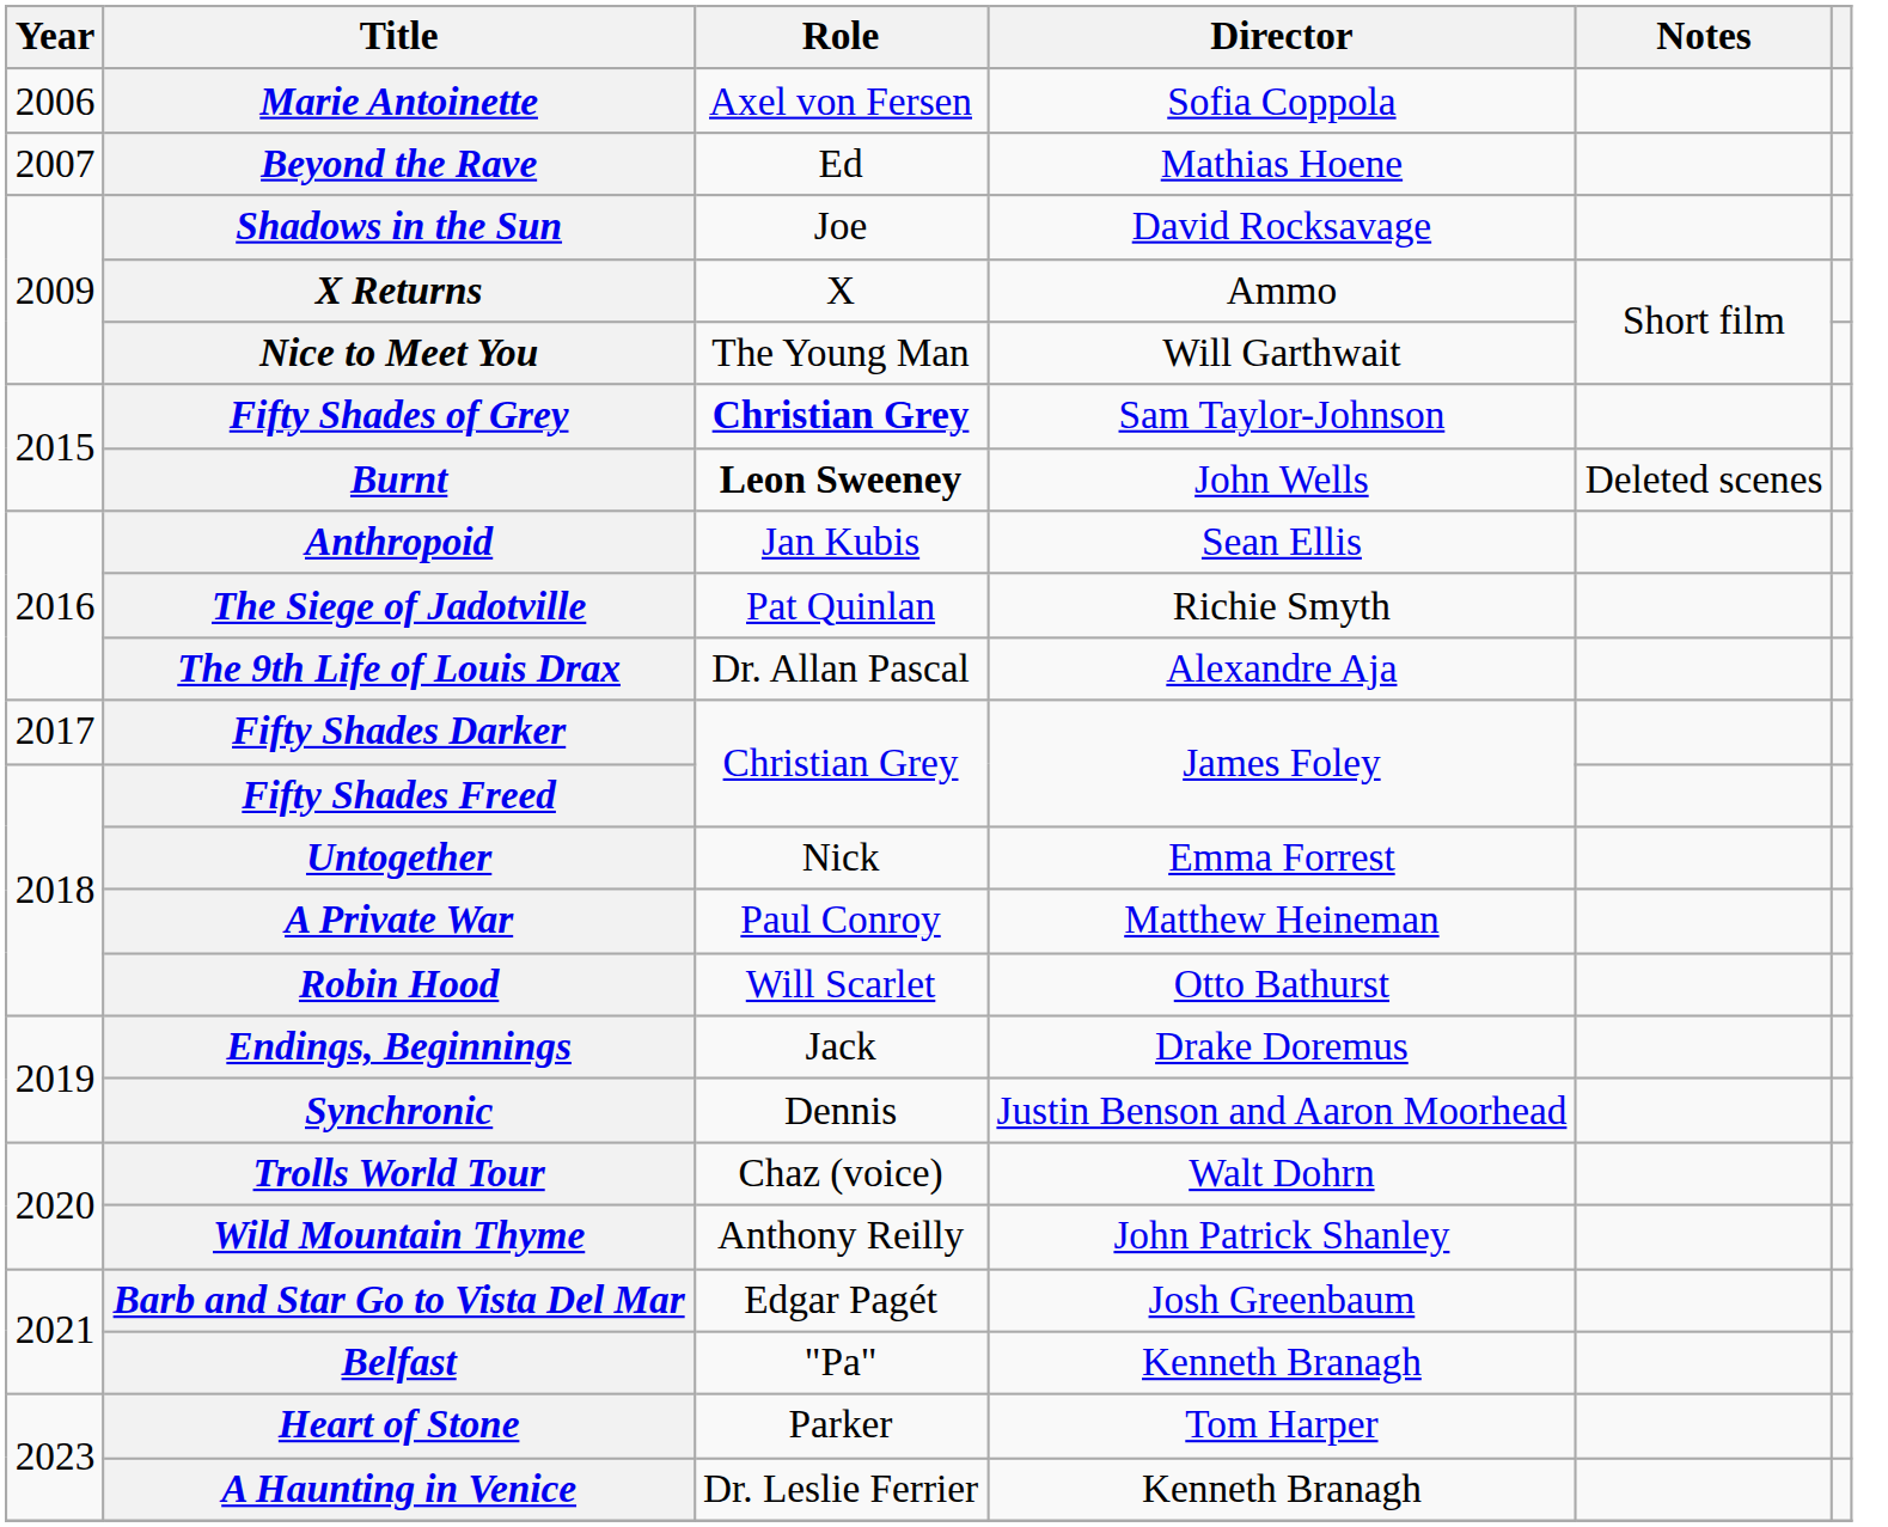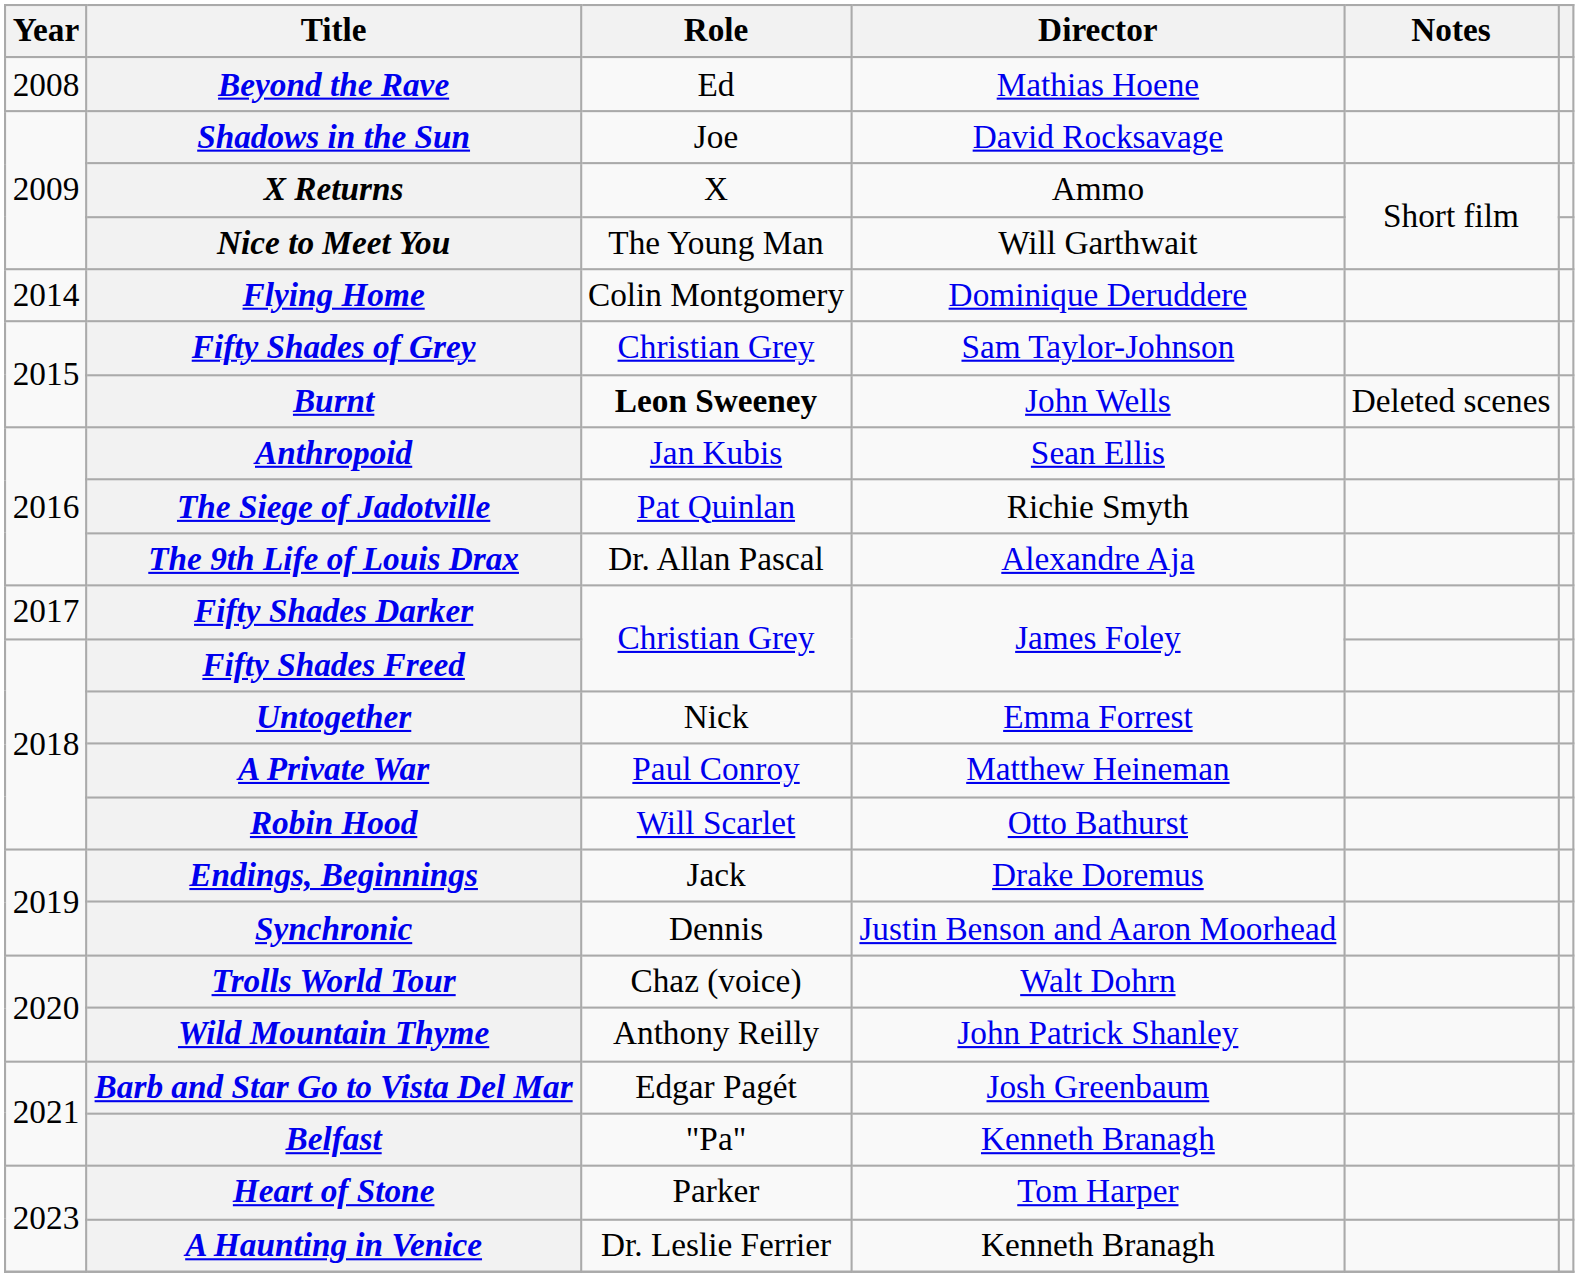 <table class="wikitable plainrowheaders unsortable" style=text-align:center>
 <tr>
 <th scope="col">Year </th>
 <th scope="col">Title</th>
 <th scope="col">Role</th>
 <th scope="col">Director</th>
 <th scope="col" class="unsortable">Notes</th>
 <th scope="col" class="unsortable"></th>
 </tr>
 <tr>
-<td>2006</td>
-<th scope="row"><em><a href='#'>Marie Antoinette</a></em></th>
-<td><a href='#'>Axel von Fersen</a></td>
-<td><a href='#'>Sofia Coppola</a></td>
-<td></td>
-<td></td>
-</tr>
-<tr>
-<td>2007</td>
+<td>2008</td>
 <th scope="row"><em><a href='#'>Beyond the Rave</a></em></th>
 <td>Ed</td>
 <td><a href='#'>Mathias Hoene</a></td>
 <td></td>
 <td></td>
 </tr>
 <tr>
 <td rowspan="3">2009</td>
 <th scope="row"><em><a href='#'>Shadows in the Sun</a></em></th>
 <td>Joe</td>
 <td><a href='#'>David Rocksavage</a></td>
 <td></td>
 <td></td>
 </tr>
 <tr>
 <th scope="row"><em>X Returns</em></th>
 <td>X</td>
 <td>Ammo</td>
 <td rowspan="2">Short film</td>
 <td></td>
 </tr>
 <tr>
 <th scope="row"><em>Nice to Meet You</em></th>
 <td>The Young Man</td>
 <td>Will Garthwait</td>
 <td></td>
 </tr>
 <tr>
+<td>2014</td>
+<th scope="row"><em><a href='#'>Flying Home</a></em></th>
+<td>Colin Montgomery</td>
+<td><a href='#'>Dominique Deruddere</a></td>
+<td></td>
+<td></td>
+</tr>
+<tr>
 <td rowspan="2">2015</td>
 <th scope="row"><em><a href='#'>Fifty Shades of Grey</a></em></th>
-<td><strong><a href='#'>Christian Grey</a></strong></td>
+<td><a href='#'>Christian Grey</a></td>
 <td><a href='#'>Sam Taylor-Johnson</a></td>
 <td></td>
 <td></td>
 </tr>
 <tr>
 <th scope="row"><em><a href='#'>Burnt</a></em></th>
 <td><strong>Leon Sweeney</strong></td>
 <td><a href='#'>John Wells</a></td>
 <td>Deleted scenes</td>
 <td></td>
 </tr>
 <tr>
 <td rowspan="3">2016</td>
 <th scope="row"><em><a href='#'>Anthropoid</a></em></th>
 <td><a href='#'>Jan Kubis</a></td>
 <td><a href='#'>Sean Ellis</a></td>
 <td></td>
 <td></td>
 </tr>
 <tr>
 <th scope="row"><em><a href='#'>The Siege of Jadotville</a></em></th>
 <td><a href='#'>Pat Quinlan</a></td>
 <td>Richie Smyth</td>
 <td></td>
 <td></td>
 </tr>
 <tr>
 <th scope="row"><em><a href='#'>The 9th Life of Louis Drax</a></em></th>
 <td>Dr. Allan Pascal</td>
 <td><a href='#'>Alexandre Aja</a></td>
 <td></td>
 <td></td>
 </tr>
 <tr>
 <td>2017</td>
 <th scope="row"><em><a href='#'>Fifty Shades Darker</a></em></th>
 <td rowspan="2"><a href='#'>Christian Grey</a></td>
 <td rowspan="2"><a href='#'>James Foley</a></td>
 <td></td>
 <td></td>
 </tr>
 <tr>
 <td rowspan="4">2018</td>
 <th scope="row"><em><a href='#'>Fifty Shades Freed</a></em></th>
 <td></td>
 <td></td>
 </tr>
 <tr>
 <th scope="row"><em><a href='#'>Untogether</a></em></th>
 <td>Nick</td>
 <td><a href='#'>Emma Forrest</a></td>
 <td></td>
 <td></td>
 </tr>
 <tr>
 <th scope="row"><em><a href='#'>A Private War</a></em></th>
 <td><a href='#'>Paul Conroy</a></td>
 <td><a href='#'>Matthew Heineman</a></td>
 <td></td>
 <td></td>
 </tr>
 <tr>
 <th scope="row"><em><a href='#'>Robin Hood</a></em></th>
 <td><a href='#'>Will Scarlet</a></td>
 <td><a href='#'>Otto Bathurst</a></td>
 <td></td>
 <td></td>
 </tr>
 <tr>
 <td rowspan="2">2019</td>
 <th scope="row"><em><a href='#'>Endings, Beginnings</a></em></th>
 <td>Jack</td>
 <td><a href='#'>Drake Doremus</a></td>
 <td></td>
 <td></td>
 </tr>
 <tr>
 <th scope="row"><em><a href='#'>Synchronic</a></em></th>
 <td>Dennis</td>
 <td><a href='#'>Justin Benson and Aaron Moorhead</a></td>
 <td></td>
 <td></td>
 </tr>
 <tr>
 <td rowspan="2">2020</td>
 <th scope="row"><em><a href='#'>Trolls World Tour</a></em></th>
 <td>Chaz (voice)</td>
 <td><a href='#'>Walt Dohrn</a></td>
 <td></td>
 <td></td>
 </tr>
 <tr>
 <th scope="row"><em><a href='#'>Wild Mountain Thyme</a></em></th>
 <td>Anthony Reilly</td>
 <td><a href='#'>John Patrick Shanley</a></td>
 <td></td>
 <td></td>
 </tr>
 <tr>
 <td rowspan="2">2021</td>
 <th scope="row"><em><a href='#'>Barb and Star Go to Vista Del Mar</a></em></th>
 <td>Edgar Pagét</td>
 <td><a href='#'>Josh Greenbaum</a></td>
 <td></td>
 <td></td>
 </tr>
 <tr>
 <th scope="row"><em><a href='#'>Belfast</a></em></th>
 <td>"Pa"</td>
 <td><a href='#'>Kenneth Branagh</a></td>
 <td></td>
 <td></td>
 </tr>
 <tr>
 <td rowspan="2">2023</td>
 <th scope="row"><em><a href='#'>Heart of Stone</a></em></th>
 <td>Parker</td>
 <td><a href='#'>Tom Harper</a></td>
 <td></td>
 <td></td>
 </tr>
 <tr>
 <th scope="row"><em><a href='#'>A Haunting in Venice</a></em></th>
 <td>Dr. Leslie Ferrier</td>
 <td>Kenneth Branagh</td>
 <td></td>
 <td></td>
 </tr>
 <tr>
 </tr>
 </table>
